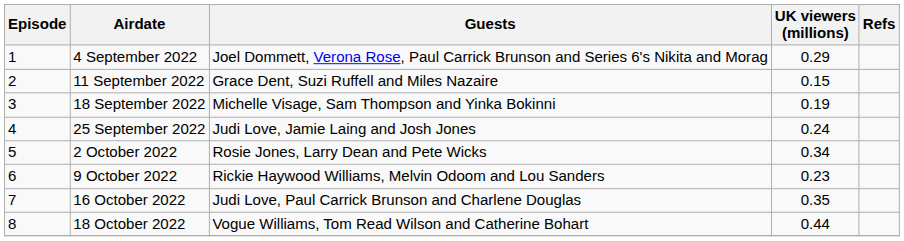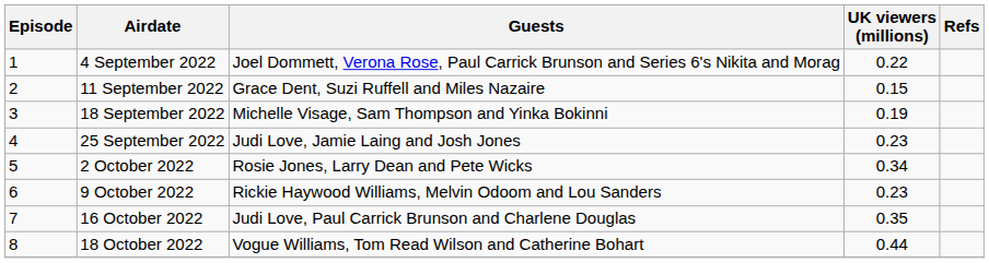 <table class="wikitable sortable">
 <tr>
 <th>Episode</th>
 <th>Airdate</th>
 <th>Guests</th>
 <th>UK viewers<br>(millions)</th>
 <th>Refs</th>
 </tr>
 <tr>
 <td>1</td>
 <td>4 September 2022</td>
 <td>Joel Dommett, <a href='#'>Verona Rose</a>, Paul Carrick Brunson and Series 6's Nikita and Morag</td>
-<td style="text-align:center;">0.29</td>
+<td style="text-align:center;">0.22</td>
 <td style="text-align:center;"></td>
 </tr>
 <tr>
 <td>2</td>
 <td>11 September 2022</td>
 <td>Grace Dent, Suzi Ruffell and Miles Nazaire</td>
 <td style="text-align:center;">0.15</td>
 <td style="text-align:center;"></td>
 </tr>
 <tr>
 <td>3</td>
 <td>18 September 2022</td>
 <td>Michelle Visage, Sam Thompson and Yinka Bokinni</td>
 <td style="text-align:center;">0.19</td>
 <td style="text-align:center;"></td>
 </tr>
 <tr>
 <td>4</td>
 <td>25 September 2022</td>
 <td>Judi Love, Jamie Laing and Josh Jones</td>
-<td style="text-align:center;">0.24</td>
+<td style="text-align:center;">0.23</td>
 <td style="text-align:center;"></td>
 </tr>
 <tr>
 <td>5</td>
 <td>2 October 2022</td>
 <td>Rosie Jones, Larry Dean and Pete Wicks</td>
 <td style="text-align:center;">0.34</td>
 <td style="text-align:center;"></td>
 </tr>
 <tr>
 <td>6</td>
 <td>9 October 2022</td>
 <td>Rickie Haywood Williams, Melvin Odoom and Lou Sanders</td>
 <td style="text-align:center;">0.23</td>
 <td style="text-align:center;"></td>
 </tr>
 <tr>
 <td>7</td>
 <td>16 October 2022</td>
 <td>Judi Love, Paul Carrick Brunson and Charlene Douglas</td>
 <td style="text-align:center;">0.35</td>
 <td style="text-align:center;"></td>
 </tr>
 <tr>
 <td>8</td>
 <td>18 October 2022</td>
 <td>Vogue Williams, Tom Read Wilson and Catherine Bohart</td>
 <td style="text-align:center;">0.44</td>
 <td style="text-align:center;"></td>
 </tr>
 <tr>
 </tr>
 </table>
